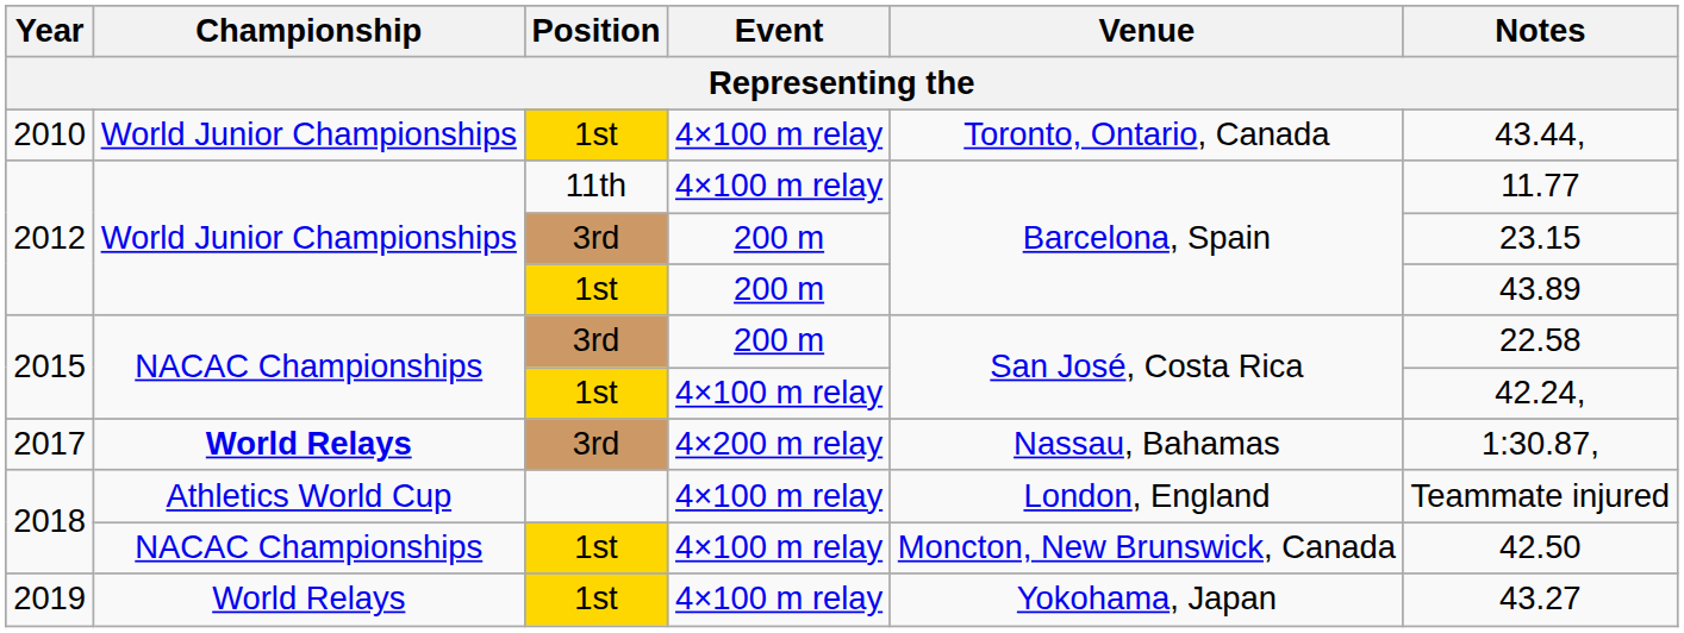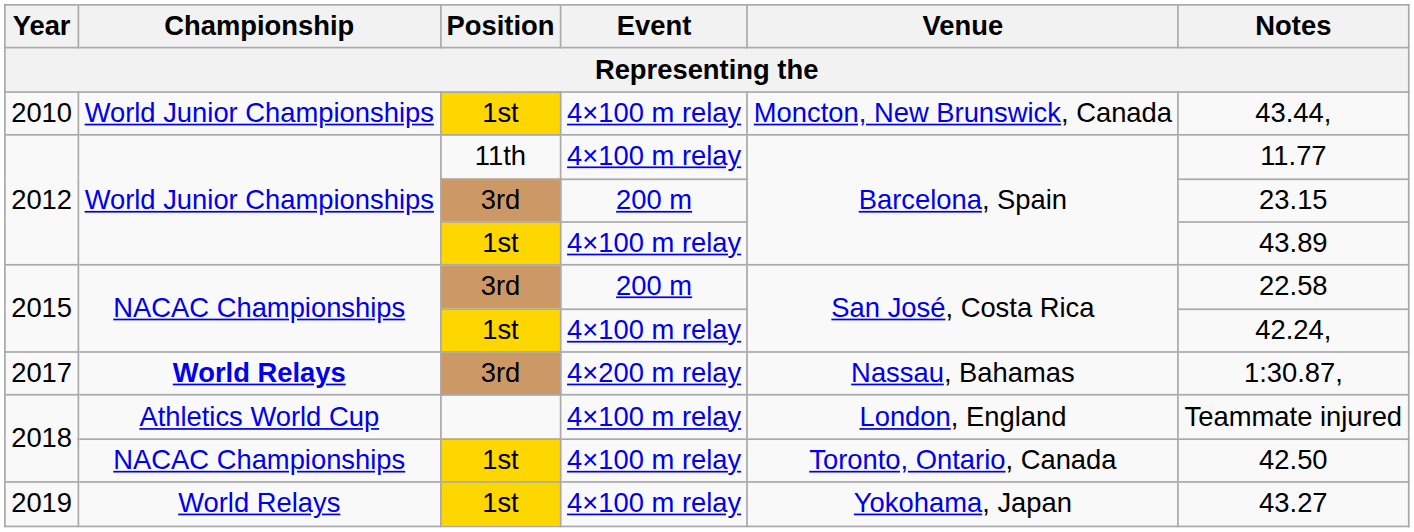 <table class=wikitable style=text-align:center>
 <tr>
 <th>Year</th>
 <th>Championship</th>
 <th>Position</th>
 <th>Event</th>
 <th>Venue</th>
 <th>Notes</th>
 </tr>
 <tr>
 <th colspan=6>Representing the </th>
 </tr>
 <tr>
 <td>2010</td>
 <td><a href='#'>World Junior Championships</a></td>
 <td bgcolor=gold>1st</td>
 <td><a href='#'>4×100 m relay</a></td>
-<td><a href='#'>Toronto, Ontario</a>, Canada</td>
+<td><a href='#'>Moncton, New Brunswick</a>, Canada</td>
 <td>43.44, </td>
 </tr>
 <tr>
 <td rowspan=3>2012</td>
 <td rowspan=3><a href='#'>World Junior Championships</a></td>
 <td>11th</td>
 <td><a href='#'>4×100 m relay</a></td>
 <td rowspan=3><a href='#'>Barcelona</a>, Spain</td>
 <td>11.77</td>
 </tr>
 <tr>
 <td bgcolor=#cc9966>3rd</td>
 <td><a href='#'>200 m</a></td>
 <td>23.15</td>
 </tr>
 <tr>
 <td bgcolor=gold>1st</td>
-<td><a href='#'>200 m</a></td>
+<td><a href='#'>4×100 m relay</a></td>
 <td>43.89</td>
 </tr>
 <tr>
 <td rowspan=2>2015</td>
 <td rowspan=2><a href='#'>NACAC Championships</a></td>
 <td bgcolor=#cc9966>3rd</td>
 <td><a href='#'>200 m</a></td>
 <td rowspan=2><a href='#'>San José</a>, Costa Rica</td>
 <td>22.58</td>
 </tr>
 <tr>
 <td bgcolor=gold>1st</td>
 <td><a href='#'>4×100 m relay</a></td>
 <td>42.24, </td>
 </tr>
 <tr>
 <td>2017</td>
 <td><strong><a href='#'>World Relays</a></strong></td>
 <td bgcolor=#cc9966>3rd</td>
 <td><a href='#'>4×200 m relay</a></td>
 <td><a href='#'>Nassau</a>, Bahamas</td>
 <td>1:30.87, </td>
 </tr>
 <tr>
 <td rowspan=2>2018</td>
 <td><a href='#'>Athletics World Cup</a></td>
 <td></td>
 <td><a href='#'>4×100 m relay</a></td>
 <td><a href='#'>London</a>, England</td>
 <td>Teammate injured</td>
 </tr>
 <tr>
 <td><a href='#'>NACAC Championships</a></td>
 <td bgcolor=gold>1st</td>
 <td><a href='#'>4×100 m relay</a></td>
-<td><a href='#'>Moncton, New Brunswick</a>, Canada</td>
+<td><a href='#'>Toronto, Ontario</a>, Canada</td>
 <td>42.50</td>
 </tr>
 <tr>
 <td>2019</td>
 <td><a href='#'>World Relays</a></td>
 <td bgcolor=gold>1st</td>
 <td><a href='#'>4×100 m relay</a></td>
 <td><a href='#'>Yokohama</a>, Japan</td>
 <td>43.27</td>
 </tr>
 </table>
